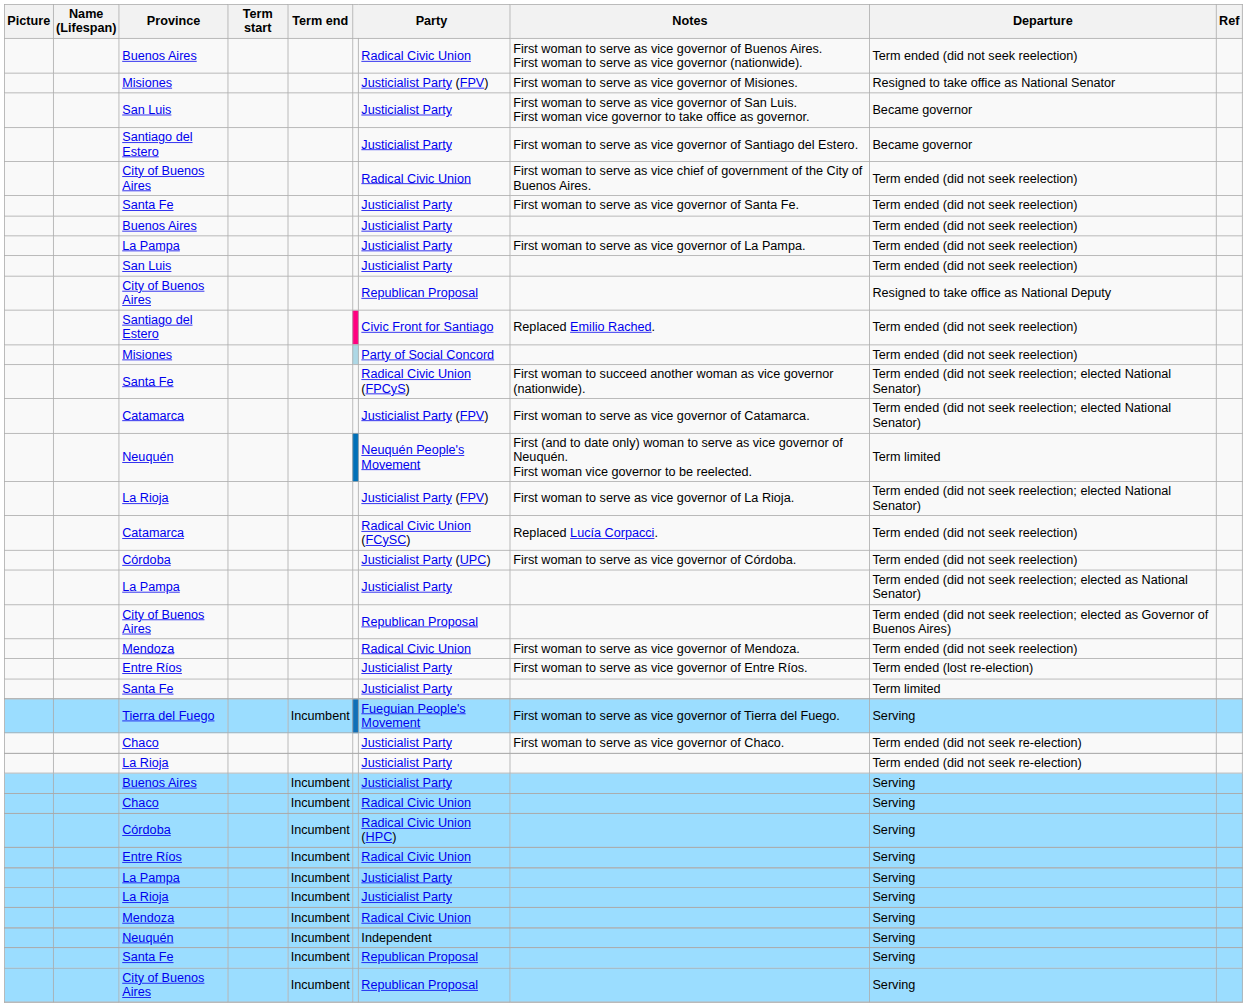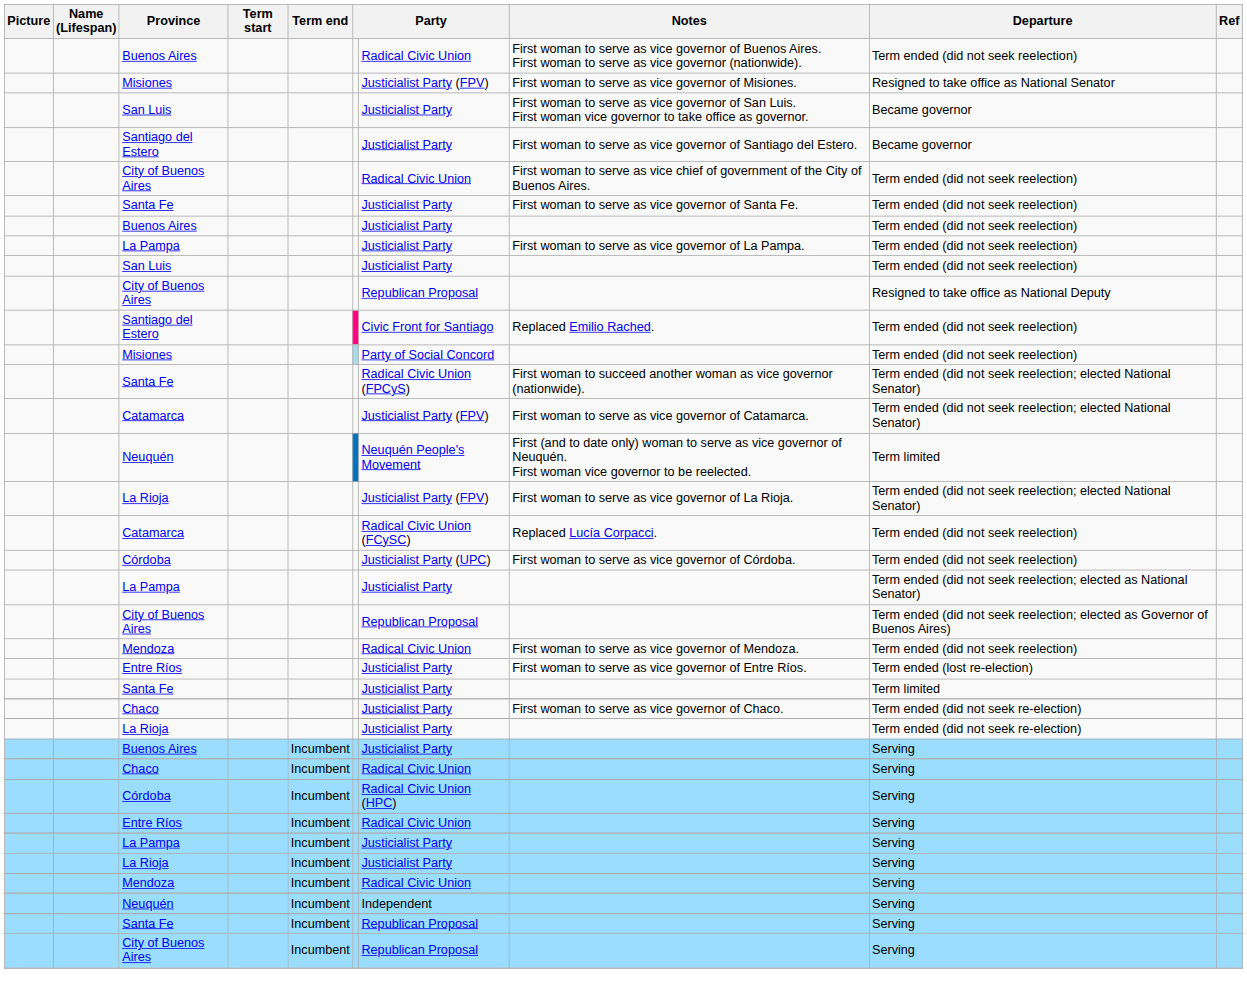 <table class="wikitable sortable">
 <tr>
 <th>Picture</th>
 <th>Name<br>(Lifespan)</th>
 <th>Province</th>
 <th>Term start</th>
 <th>Term end</th>
 <th colspan=2>Party</th>
 <th>Notes</th>
 <th>Departure</th>
 <th>Ref</th>
 </tr>
 <tr>
 <td></td>
 <td><br></td>
 <td> <a href='#'>Buenos Aires</a></td>
 <td></td>
 <td></td>
 <td bgcolor=></td>
 <td><a href='#'>Radical Civic Union</a></td>
 <td>First woman to serve as vice governor of Buenos Aires.<br>First woman to serve as vice governor (nationwide).</td>
 <td>Term ended (did not seek reelection)</td>
 <td></td>
 </tr>
 <tr>
 <td></td>
 <td><br></td>
 <td> <a href='#'>Misiones</a></td>
 <td></td>
 <td></td>
 <td bgcolor=></td>
 <td><a href='#'>Justicialist Party</a> (<a href='#'>FPV</a>)</td>
 <td>First woman to serve as vice governor of Misiones.</td>
 <td>Resigned to take office as National Senator</td>
 <td></td>
 </tr>
 <tr>
 <td></td>
 <td><br></td>
 <td> <a href='#'>San Luis</a></td>
 <td></td>
 <td></td>
 <td bgcolor=></td>
 <td><a href='#'>Justicialist Party</a></td>
 <td>First woman to serve as vice governor of San Luis.<br>First woman vice governor to take office as governor.</td>
 <td>Became governor</td>
 <td></td>
 </tr>
 <tr>
 <td></td>
 <td><br></td>
 <td> <a href='#'>Santiago del Estero</a></td>
 <td></td>
 <td></td>
 <td bgcolor=></td>
 <td><a href='#'>Justicialist Party</a></td>
 <td>First woman to serve as vice governor of Santiago del Estero.</td>
 <td>Became governor</td>
 <td></td>
 </tr>
 <tr>
 <td></td>
 <td><br></td>
 <td> <a href='#'>City of Buenos Aires</a></td>
 <td></td>
 <td></td>
 <td bgcolor=></td>
 <td><a href='#'>Radical Civic Union</a></td>
 <td>First woman to serve as vice chief of government of the City of Buenos Aires.</td>
 <td>Term ended (did not seek reelection)</td>
 <td></td>
 </tr>
 <tr>
 <td></td>
 <td><br></td>
 <td> <a href='#'>Santa Fe</a></td>
 <td></td>
 <td></td>
 <td bgcolor=></td>
 <td><a href='#'>Justicialist Party</a></td>
 <td>First woman to serve as vice governor of Santa Fe.</td>
 <td>Term ended (did not seek reelection)</td>
 <td></td>
 </tr>
 <tr>
 <td></td>
 <td><br></td>
 <td> <a href='#'>Buenos Aires</a></td>
 <td></td>
 <td></td>
 <td bgcolor=></td>
 <td><a href='#'>Justicialist Party</a></td>
 <td></td>
 <td>Term ended (did not seek reelection)</td>
 <td></td>
 </tr>
 <tr>
 <td></td>
 <td><br></td>
 <td> <a href='#'>La Pampa</a></td>
 <td></td>
 <td></td>
 <td bgcolor=></td>
 <td><a href='#'>Justicialist Party</a></td>
 <td>First woman to serve as vice governor of La Pampa.</td>
 <td>Term ended (did not seek reelection)</td>
 <td></td>
 </tr>
 <tr>
 <td></td>
 <td></td>
 <td> <a href='#'>San Luis</a></td>
 <td></td>
 <td></td>
 <td bgcolor=></td>
 <td><a href='#'>Justicialist Party</a></td>
 <td></td>
 <td>Term ended (did not seek reelection)</td>
 <td></td>
 </tr>
 <tr>
 <td></td>
 <td><br></td>
 <td> <a href='#'>City of Buenos Aires</a></td>
 <td></td>
 <td></td>
 <td bgcolor=></td>
 <td><a href='#'>Republican Proposal</a></td>
 <td></td>
 <td>Resigned to take office as National Deputy</td>
 <td></td>
 </tr>
 <tr>
 <td></td>
 <td><br></td>
 <td> <a href='#'>Santiago del Estero</a></td>
 <td></td>
 <td></td>
 <td bgcolor=#FF0080></td>
 <td><a href='#'>Civic Front for Santiago</a></td>
 <td>Replaced <a href='#'>Emilio Rached</a>.</td>
 <td>Term ended (did not seek reelection)</td>
 <td></td>
 </tr>
 <tr>
 <td></td>
 <td><br></td>
 <td> <a href='#'>Misiones</a></td>
 <td></td>
 <td></td>
 <td bgcolor=#ADD8E6></td>
 <td><a href='#'>Party of Social Concord</a></td>
 <td></td>
 <td>Term ended (did not seek reelection)</td>
 <td></td>
 </tr>
 <tr>
 <td></td>
 <td><br></td>
 <td> <a href='#'>Santa Fe</a></td>
 <td></td>
 <td></td>
 <td bgcolor=></td>
 <td><a href='#'>Radical Civic Union</a> (<a href='#'>FPCyS</a>)</td>
 <td>First woman to succeed another woman as vice governor (nationwide).</td>
 <td>Term ended (did not seek reelection; elected National Senator)</td>
 <td></td>
 </tr>
 <tr>
 <td></td>
 <td><br></td>
 <td> <a href='#'>Catamarca</a></td>
 <td></td>
 <td></td>
 <td bgcolor=></td>
 <td><a href='#'>Justicialist Party</a> (<a href='#'>FPV</a>)</td>
 <td>First woman to serve as vice governor of Catamarca.</td>
 <td>Term ended (did not seek reelection; elected National Senator)</td>
 <td></td>
 </tr>
 <tr>
 <td></td>
 <td><br></td>
 <td> <a href='#'>Neuquén</a></td>
 <td></td>
 <td></td>
 <td bgcolor=#0070b8></td>
 <td><a href='#'>Neuquén People's Movement</a></td>
 <td>First (and to date only) woman to serve as vice governor of Neuquén.<br>First woman vice governor to be reelected.</td>
 <td>Term limited</td>
 <td></td>
 </tr>
 <tr>
 <td></td>
 <td><br></td>
 <td> <a href='#'>La Rioja</a></td>
 <td></td>
 <td></td>
 <td bgcolor=></td>
 <td><a href='#'>Justicialist Party</a> (<a href='#'>FPV</a>)</td>
 <td>First woman to serve as vice governor of La Rioja.</td>
 <td>Term ended (did not seek reelection; elected National Senator)</td>
 <td></td>
 </tr>
 <tr>
 <td></td>
 <td></td>
 <td> <a href='#'>Catamarca</a></td>
 <td></td>
 <td></td>
 <td bgcolor=></td>
 <td><a href='#'>Radical Civic Union</a> (<a href='#'>FCySC</a>)</td>
 <td>Replaced <a href='#'>Lucía Corpacci</a>.</td>
 <td>Term ended (did not seek reelection)</td>
 <td></td>
 </tr>
 <tr>
 <td></td>
 <td><br></td>
 <td> <a href='#'>Córdoba</a></td>
 <td></td>
 <td></td>
 <td bgcolor=></td>
 <td><a href='#'>Justicialist Party</a> (<a href='#'>UPC</a>)</td>
 <td>First woman to serve as vice governor of Córdoba.</td>
 <td>Term ended (did not seek reelection)</td>
 <td></td>
 </tr>
 <tr>
 <td></td>
 <td><br></td>
 <td> <a href='#'>La Pampa</a></td>
 <td></td>
 <td></td>
 <td bgcolor=></td>
 <td><a href='#'>Justicialist Party</a></td>
 <td></td>
 <td>Term ended (did not seek reelection; elected as National Senator)</td>
 <td></td>
 </tr>
 <tr>
 <td></td>
 <td><br></td>
 <td> <a href='#'>City of Buenos Aires</a></td>
 <td></td>
 <td></td>
 <td bgcolor=></td>
 <td><a href='#'>Republican Proposal</a></td>
 <td></td>
 <td>Term ended (did not seek reelection; elected as Governor of Buenos Aires)</td>
 <td></td>
 </tr>
 <tr>
 <td></td>
 <td><br></td>
 <td> <a href='#'>Mendoza</a></td>
 <td></td>
 <td></td>
 <td bgcolor=></td>
 <td><a href='#'>Radical Civic Union</a></td>
 <td>First woman to serve as vice governor of Mendoza.</td>
 <td>Term ended (did not seek reelection)</td>
 <td></td>
 </tr>
 <tr>
 <td></td>
 <td><br></td>
 <td> <a href='#'>Entre Ríos</a></td>
 <td></td>
 <td></td>
 <td bgcolor=></td>
 <td><a href='#'>Justicialist Party</a></td>
 <td>First woman to serve as vice governor of Entre Ríos.</td>
 <td>Term ended (lost re-election)</td>
 <td></td>
 </tr>
 <tr>
 <td></td>
 <td><br></td>
 <td> <a href='#'>Santa Fe</a></td>
 <td></td>
 <td></td>
 <td bgcolor=></td>
 <td><a href='#'>Justicialist Party</a></td>
 <td></td>
 <td>Term limited</td>
 <td></td>
 </tr>
 <tr>
 </tr>
-<tr style="background-color: #9BDDFF">
-<td></td>
-<td><br></td>
-<td> <a href='#'>Tierra del Fuego</a></td>
-<td></td>
-<td>Incumbent</td>
-<td bgcolor=#0f6fb8></td>
-<td><a href='#'>Fueguian People's Movement</a></td>
-<td>First woman to serve as vice governor of Tierra del Fuego.</td>
-<td>Serving</td>
-<td></td>
-</tr>
 <tr>
 <td></td>
 <td><br></td>
 <td> <a href='#'>Chaco</a></td>
 <td></td>
 <td></td>
 <td bgcolor=></td>
 <td><a href='#'>Justicialist Party</a></td>
 <td>First woman to serve as vice governor of Chaco.</td>
 <td>Term ended (did not seek re-election)</td>
 <td></td>
 </tr>
 <tr>
 </tr>
 <tr>
 <td></td>
 <td><br></td>
 <td> <a href='#'>La Rioja</a></td>
 <td></td>
 <td></td>
 <td bgcolor=></td>
 <td><a href='#'>Justicialist Party</a></td>
 <td></td>
 <td>Term ended (did not seek re-election)</td>
 <td></td>
 </tr>
 <tr style="background-color: #9BDDFF">
 <td></td>
 <td><br></td>
 <td> <a href='#'>Buenos Aires</a></td>
 <td></td>
 <td>Incumbent</td>
 <td bgcolor=></td>
 <td><a href='#'>Justicialist Party</a></td>
 <td></td>
 <td>Serving</td>
 <td></td>
 </tr>
 <tr>
 </tr>
 <tr style="background-color: #9BDDFF">
 <td></td>
 <td><br></td>
 <td> <a href='#'>Chaco</a></td>
 <td></td>
 <td>Incumbent</td>
 <td bgcolor=></td>
 <td><a href='#'>Radical Civic Union</a></td>
 <td></td>
 <td>Serving</td>
 <td></td>
 </tr>
 <tr>
 </tr>
 <tr style="background-color: #9BDDFF">
 <td></td>
 <td><br></td>
 <td> <a href='#'>Córdoba</a></td>
 <td></td>
 <td>Incumbent</td>
 <td bgcolor=></td>
 <td><a href='#'>Radical Civic Union</a> (<a href='#'>HPC</a>)</td>
 <td></td>
 <td>Serving</td>
 <td></td>
 </tr>
 <tr>
 </tr>
 <tr style="background-color: #9BDDFF">
 <td></td>
 <td><br></td>
 <td> <a href='#'>Entre Ríos</a></td>
 <td></td>
 <td>Incumbent</td>
 <td bgcolor=></td>
 <td><a href='#'>Radical Civic Union</a></td>
 <td></td>
 <td>Serving</td>
 <td></td>
 </tr>
 <tr>
 </tr>
 <tr style="background-color: #9BDDFF">
 <td></td>
 <td><br></td>
 <td> <a href='#'>La Pampa</a></td>
 <td></td>
 <td>Incumbent</td>
 <td bgcolor=></td>
 <td><a href='#'>Justicialist Party</a></td>
 <td></td>
 <td>Serving</td>
 <td></td>
 </tr>
 <tr style="background-color: #9BDDFF">
 <td></td>
 <td><br></td>
 <td> <a href='#'>La Rioja</a></td>
 <td></td>
 <td>Incumbent</td>
 <td bgcolor=></td>
 <td><a href='#'>Justicialist Party</a></td>
 <td></td>
 <td>Serving</td>
 <td></td>
 </tr>
 <tr>
 </tr>
 <tr style="background-color: #9BDDFF">
 <td></td>
 <td><br></td>
 <td> <a href='#'>Mendoza</a></td>
 <td></td>
 <td>Incumbent</td>
 <td bgcolor=></td>
 <td><a href='#'>Radical Civic Union</a></td>
 <td></td>
 <td>Serving</td>
 <td></td>
 </tr>
 <tr>
 </tr>
 <tr style="background-color: #9BDDFF">
 <td></td>
 <td><br></td>
 <td> <a href='#'>Neuquén</a></td>
 <td></td>
 <td>Incumbent</td>
 <td bgcolor=></td>
 <td>Independent</td>
 <td></td>
 <td>Serving</td>
 <td></td>
 </tr>
 <tr>
 </tr>
 <tr style="background-color: #9BDDFF">
 <td></td>
 <td><br></td>
 <td> <a href='#'>Santa Fe</a></td>
 <td></td>
 <td>Incumbent</td>
 <td bgcolor=></td>
 <td><a href='#'>Republican Proposal</a></td>
 <td></td>
 <td>Serving</td>
 <td></td>
 </tr>
 <tr style="background-color: #9BDDFF">
 <td></td>
 <td><br></td>
 <td> <a href='#'>City of Buenos Aires</a></td>
 <td></td>
 <td>Incumbent</td>
 <td bgcolor=></td>
 <td><a href='#'>Republican Proposal</a></td>
 <td></td>
 <td>Serving</td>
 <td></td>
 </tr>
 <tr>
 </tr>
 </table>
